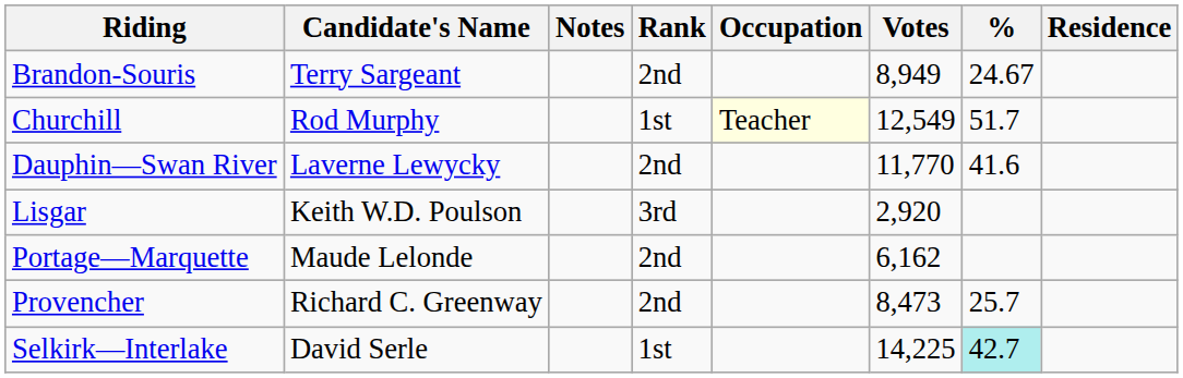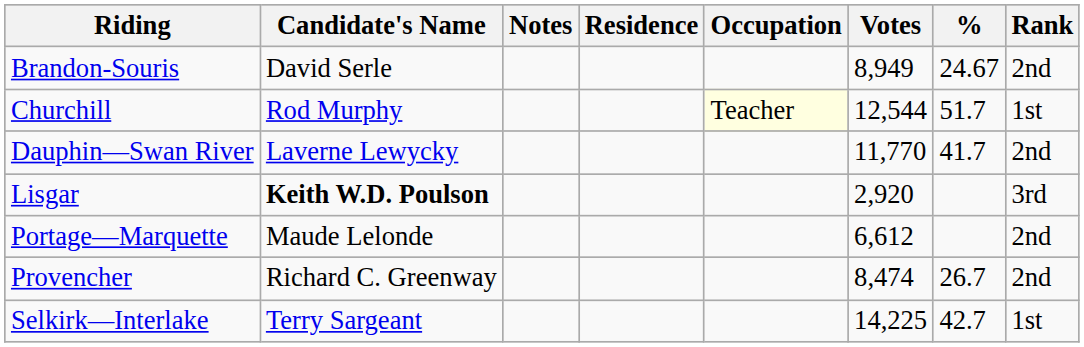 <table class="wikitable sortable">
 <tr>
 <th>Riding<br></th>
 <th>Candidate's Name</th>
 <th>Notes</th>
-<th>Rank</th>
+<th>Residence</th>
 <th>Occupation</th>
 <th>Votes</th>
 <th>%</th>
-<th>Residence</th>
+<th>Rank</th>
 </tr>
 <tr>
 <td><a href='#'>Brandon-Souris</a></td>
-<td><a href='#'>Terry Sargeant</a></td>
+<td>David Serle</td>
 <td></td>
-<td>2nd</td>
+<td></td>
 <td></td>
 <td>8,949</td>
 <td>24.67</td>
-<td></td>
+<td>2nd</td>
 </tr>
 <tr>
 <td><a href='#'>Churchill</a></td>
 <td><a href='#'>Rod Murphy</a></td>
 <td></td>
+<td></td>
+<td style="background: lightyellow;">Teacher</td>
+<td>12,544</td>
+<td>51.7</td>
 <td>1st</td>
-<td style="background: lightyellow;">Teacher</td>
-<td>12,549</td>
-<td>51.7</td>
-<td></td>
 </tr>
 <tr>
 <td><a href='#'>Dauphin—Swan River</a></td>
 <td><a href='#'>Laverne Lewycky</a></td>
 <td></td>
-<td>2nd</td>
+<td></td>
 <td></td>
 <td>11,770</td>
-<td>41.6</td>
-<td></td>
+<td>41.7</td>
+<td>2nd</td>
 </tr>
 <tr>
 <td><a href='#'>Lisgar</a></td>
-<td>Keith W.D. Poulson</td>
+<td><strong>Keith W.D. Poulson</strong></td>
 <td></td>
-<td>3rd</td>
+<td></td>
 <td></td>
 <td>2,920</td>
 <td></td>
-<td></td>
+<td>3rd</td>
 </tr>
 <tr>
 <td><a href='#'>Portage—Marquette</a></td>
 <td>Maude Lelonde</td>
 <td></td>
-<td>2nd</td>
-<td></td>
-<td>6,162</td>
 <td></td>
 <td></td>
+<td>6,612</td>
+<td></td>
+<td>2nd</td>
 </tr>
 <tr>
 <td><a href='#'>Provencher</a></td>
 <td>Richard C. Greenway</td>
 <td></td>
+<td></td>
+<td></td>
+<td>8,474</td>
+<td>26.7</td>
 <td>2nd</td>
-<td></td>
-<td>8,473</td>
-<td>25.7</td>
-<td></td>
 </tr>
 <tr>
 <td><a href='#'>Selkirk—Interlake</a></td>
-<td>David Serle</td>
+<td><a href='#'>Terry Sargeant</a></td>
 <td></td>
-<td>1st</td>
+<td></td>
 <td></td>
 <td>14,225</td>
-<td style="background: paleturquoise;">42.7</td>
-<td></td>
+<td>42.7</td>
+<td>1st</td>
 </tr>
 </table>
